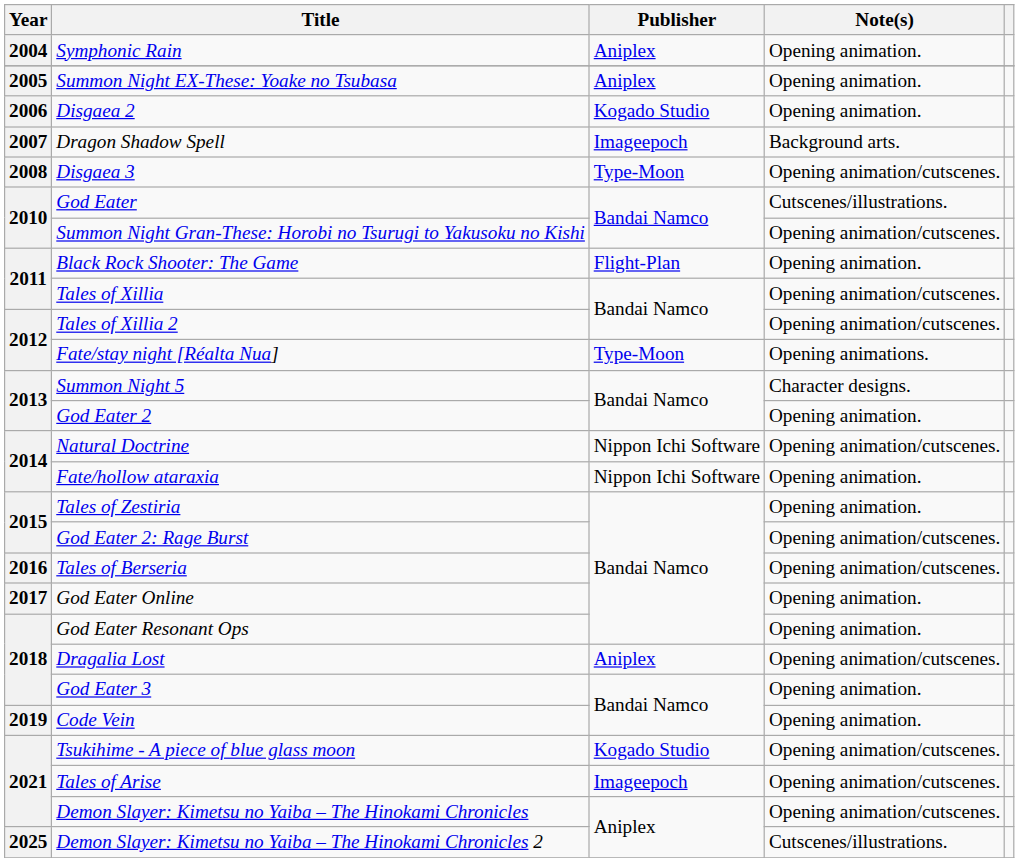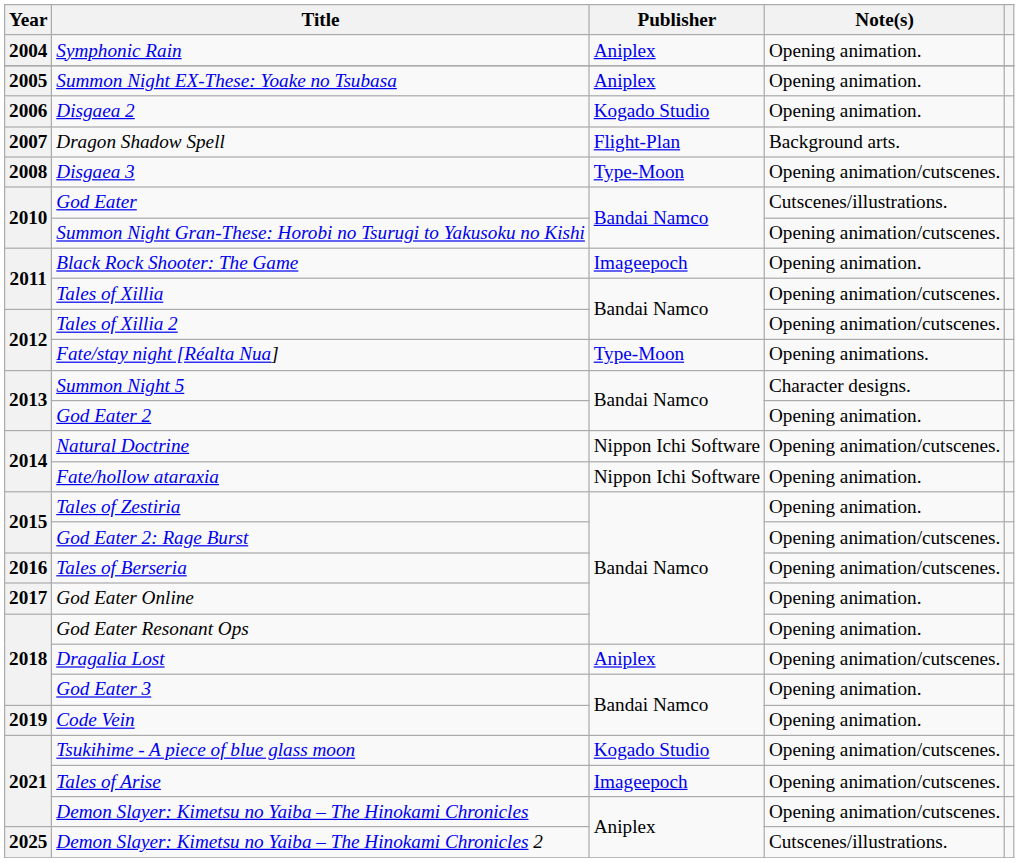 <table class="wikitable sortable plainrowheaders">
 <tr>
 <th scope="col" class="unsortable" width=10>Year</th>
 <th scope="col">Title</th>
 <th scope="col">Publisher</th>
 <th scope="col" class="unsortable">Note(s)</th>
 <th scope="col" class="unsortable"></th>
 </tr>
 <tr>
 <th scope="row">2004</th>
 <td><em><a href='#'>Symphonic Rain</a></em></td>
 <td><a href='#'>Aniplex</a></td>
 <td align=left>Opening animation.</td>
 <td></td>
 </tr>
 <tr>
 </tr>
 <tr>
 <th scope="row">2005</th>
 <td><em><a href='#'>Summon Night EX-These: Yoake no Tsubasa</a></em></td>
 <td><a href='#'>Aniplex</a></td>
 <td align=left>Opening animation.</td>
 <td></td>
 </tr>
 <tr>
 <th scope="row">2006</th>
 <td><em><a href='#'>Disgaea 2</a></em></td>
 <td><a href='#'>Kogado Studio</a></td>
 <td align=left>Opening animation.</td>
 <td></td>
 </tr>
 <tr>
 <th scope="row">2007</th>
 <td><em>Dragon Shadow Spell</em></td>
-<td><a href='#'>Imageepoch</a></td>
+<td><a href='#'>Flight-Plan</a></td>
 <td align=left>Background arts.</td>
 <td></td>
 </tr>
 <tr>
 <th scope="row">2008</th>
 <td><em><a href='#'>Disgaea 3</a></em></td>
 <td><a href='#'>Type-Moon</a></td>
 <td align=left>Opening animation/cutscenes.</td>
 <td></td>
 </tr>
 <tr>
 <th scope="row" rowspan="2">2010</th>
 <td><em><a href='#'>God Eater</a></em></td>
 <td rowspan="2"><a href='#'>Bandai Namco</a></td>
 <td align=left>Cutscenes/illustrations.</td>
 <td></td>
 </tr>
 <tr>
 <td><em><a href='#'>Summon Night Gran-These: Horobi no Tsurugi to Yakusoku no Kishi</a></em></td>
 <td align=left>Opening animation/cutscenes.</td>
 <td></td>
 </tr>
 <tr>
 <th scope="row" rowspan="2">2011</th>
 <td><em><a href='#'>Black Rock Shooter: The Game</a></em></td>
-<td><a href='#'>Flight-Plan</a></td>
+<td><a href='#'>Imageepoch</a></td>
 <td align=left>Opening animation.</td>
 <td></td>
 </tr>
 <tr>
 <td><em><a href='#'>Tales of Xillia</a></em></td>
 <td rowspan="2">Bandai Namco</td>
 <td align=left>Opening animation/cutscenes.</td>
 <td></td>
 </tr>
 <tr>
 <th scope="row" rowspan="2">2012</th>
 <td><em><a href='#'>Tales of Xillia 2</a></em></td>
 <td align=left>Opening animation/cutscenes.</td>
 <td></td>
 </tr>
 <tr>
 <td><em><a href='#'>Fate/stay night [Réalta Nua</a>]</em></td>
 <td><a href='#'>Type-Moon</a></td>
 <td align=left>Opening animations.</td>
 <td></td>
 </tr>
 <tr>
 <th scope="row" rowspan="2">2013</th>
 <td><em><a href='#'>Summon Night 5</a></em></td>
 <td rowspan="2">Bandai Namco</td>
 <td align=left>Character designs.</td>
 <td></td>
 </tr>
 <tr>
 <td><em><a href='#'>God Eater 2</a></em></td>
 <td align=left>Opening animation.</td>
 <td></td>
 </tr>
 <tr>
 <th scope="row" rowspan="2">2014</th>
 <td><em><a href='#'>Natural Doctrine</a></em></td>
 <td>Nippon Ichi Software</td>
 <td align=left>Opening animation/cutscenes.</td>
 <td></td>
 </tr>
 <tr>
 <td><em><a href='#'>Fate/hollow ataraxia</a></em></td>
 <td>Nippon Ichi Software</td>
 <td align=left>Opening animation.</td>
 <td></td>
 </tr>
 <tr>
 <th scope="row" rowspan="2">2015</th>
 <td><em><a href='#'>Tales of Zestiria</a></em></td>
 <td rowspan="5">Bandai Namco</td>
 <td align=left>Opening animation.</td>
 <td></td>
 </tr>
 <tr>
 <td><em><a href='#'>God Eater 2: Rage Burst</a></em></td>
 <td align=left>Opening animation/cutscenes.</td>
 <td></td>
 </tr>
 <tr>
 <th scope="row">2016</th>
 <td><em><a href='#'>Tales of Berseria</a></em></td>
 <td align=left>Opening animation/cutscenes.</td>
 <td></td>
 </tr>
 <tr>
 <th scope="row">2017</th>
 <td><em>God Eater Online</em></td>
 <td align=left>Opening animation.</td>
 <td></td>
 </tr>
 <tr>
 <th scope="row" rowspan="3">2018</th>
 <td><em>God Eater Resonant Ops</em></td>
 <td align=left>Opening animation.</td>
 <td></td>
 </tr>
 <tr>
 <td><em><a href='#'>Dragalia Lost</a></em></td>
 <td><a href='#'>Aniplex</a></td>
 <td align=left>Opening animation/cutscenes.</td>
 <td></td>
 </tr>
 <tr>
 <td><em><a href='#'>God Eater 3</a></em></td>
 <td rowspan="2">Bandai Namco</td>
 <td align=left>Opening animation.</td>
 <td></td>
 </tr>
 <tr>
 <th scope="row">2019</th>
 <td><em><a href='#'>Code Vein</a></em></td>
 <td align=left>Opening animation.</td>
 <td></td>
 </tr>
 <tr>
 <th scope="row" rowspan="3">2021</th>
 <td><em><a href='#'>Tsukihime - A piece of blue glass moon</a></em></td>
 <td><a href='#'>Kogado Studio</a></td>
 <td align=left>Opening animation/cutscenes.</td>
 <td></td>
 </tr>
 <tr>
 <td><em><a href='#'>Tales of Arise</a></em></td>
 <td><a href='#'>Imageepoch</a></td>
 <td align=left>Opening animation/cutscenes.</td>
 <td></td>
 </tr>
 <tr>
 <td><em><a href='#'>Demon Slayer: Kimetsu no Yaiba – The Hinokami Chronicles</a></em></td>
 <td rowspan="2">Aniplex</td>
 <td align=left>Opening animation/cutscenes.</td>
 <td></td>
 </tr>
 <tr>
 <th scope="row">2025</th>
 <td><em><a href='#'>Demon Slayer: Kimetsu no Yaiba – The Hinokami Chronicles</a> 2</em></td>
 <td align=left>Cutscenes/illustrations.</td>
 <td></td>
 </tr>
 </table>
